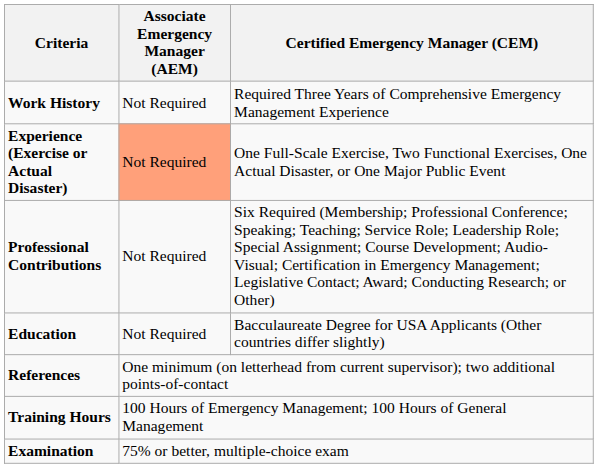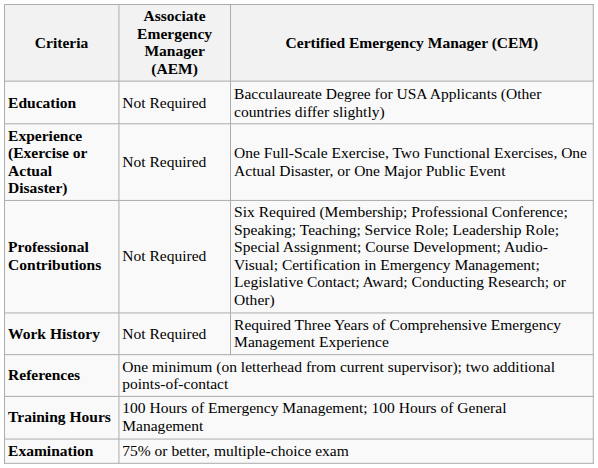 <table class="wikitable mw-collapsible">
 <tr>
 <th>Criteria</th>
 <th>Associate Emergency Manager (AEM)</th>
 <th>Certified Emergency Manager (CEM)</th>
 </tr>
 <tr>
-<td><strong>Work History</strong></td>
+<td><strong>Education</strong></td>
 <td>Not Required</td>
-<td>Required Three Years of Comprehensive Emergency Management Experience</td>
+<td>Bacculaureate Degree for USA Applicants (Other countries differ slightly)</td>
 </tr>
 <tr>
 <td><strong>Experience (Exercise or</strong><br><strong>Actual Disaster)</strong></td>
-<td style="background: lightsalmon;">Not Required</td>
+<td>Not Required</td>
 <td>One Full-Scale Exercise, Two Functional Exercises, One Actual Disaster, or One Major Public Event</td>
 </tr>
 <tr>
 <td><strong>Professional Contributions</strong></td>
 <td>Not Required</td>
 <td>Six Required (Membership; Professional Conference; Speaking; Teaching; Service Role; Leadership Role; Special Assignment; Course Development; Audio-Visual; Certification in Emergency Management; Legislative Contact; Award; Conducting Research; or Other)</td>
 </tr>
 <tr>
-<td><strong>Education</strong></td>
+<td><strong>Work History</strong></td>
 <td>Not Required</td>
-<td>Bacculaureate Degree for USA Applicants (Other countries differ slightly)</td>
+<td>Required Three Years of Comprehensive Emergency Management Experience</td>
 </tr>
 <tr>
 <td><strong>References</strong></td>
 <td colspan="2">One minimum (on letterhead from current supervisor); two additional points-of-contact</td>
 </tr>
 <tr>
 <td><strong>Training Hours</strong></td>
 <td colspan="2">100 Hours of Emergency Management; 100 Hours of General Management</td>
 </tr>
 <tr>
 <td><strong>Examination</strong></td>
 <td colspan="2">75% or better, multiple-choice exam</td>
 </tr>
 </table>
